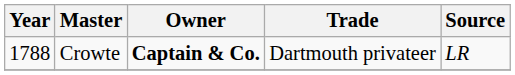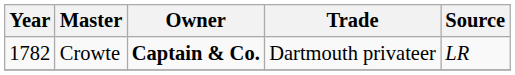 <table class=" wikitable">
 <tr>
 <th>Year</th>
 <th>Master</th>
 <th>Owner</th>
 <th>Trade</th>
 <th>Source</th>
 </tr>
 <tr>
-<td>1788</td>
+<td>1782</td>
 <td>Crowte</td>
 <td><strong>Captain & Co.</strong></td>
 <td>Dartmouth privateer</td>
 <td><em>LR</em></td>
 </tr>
 <tr>
 </tr>
 </table>
